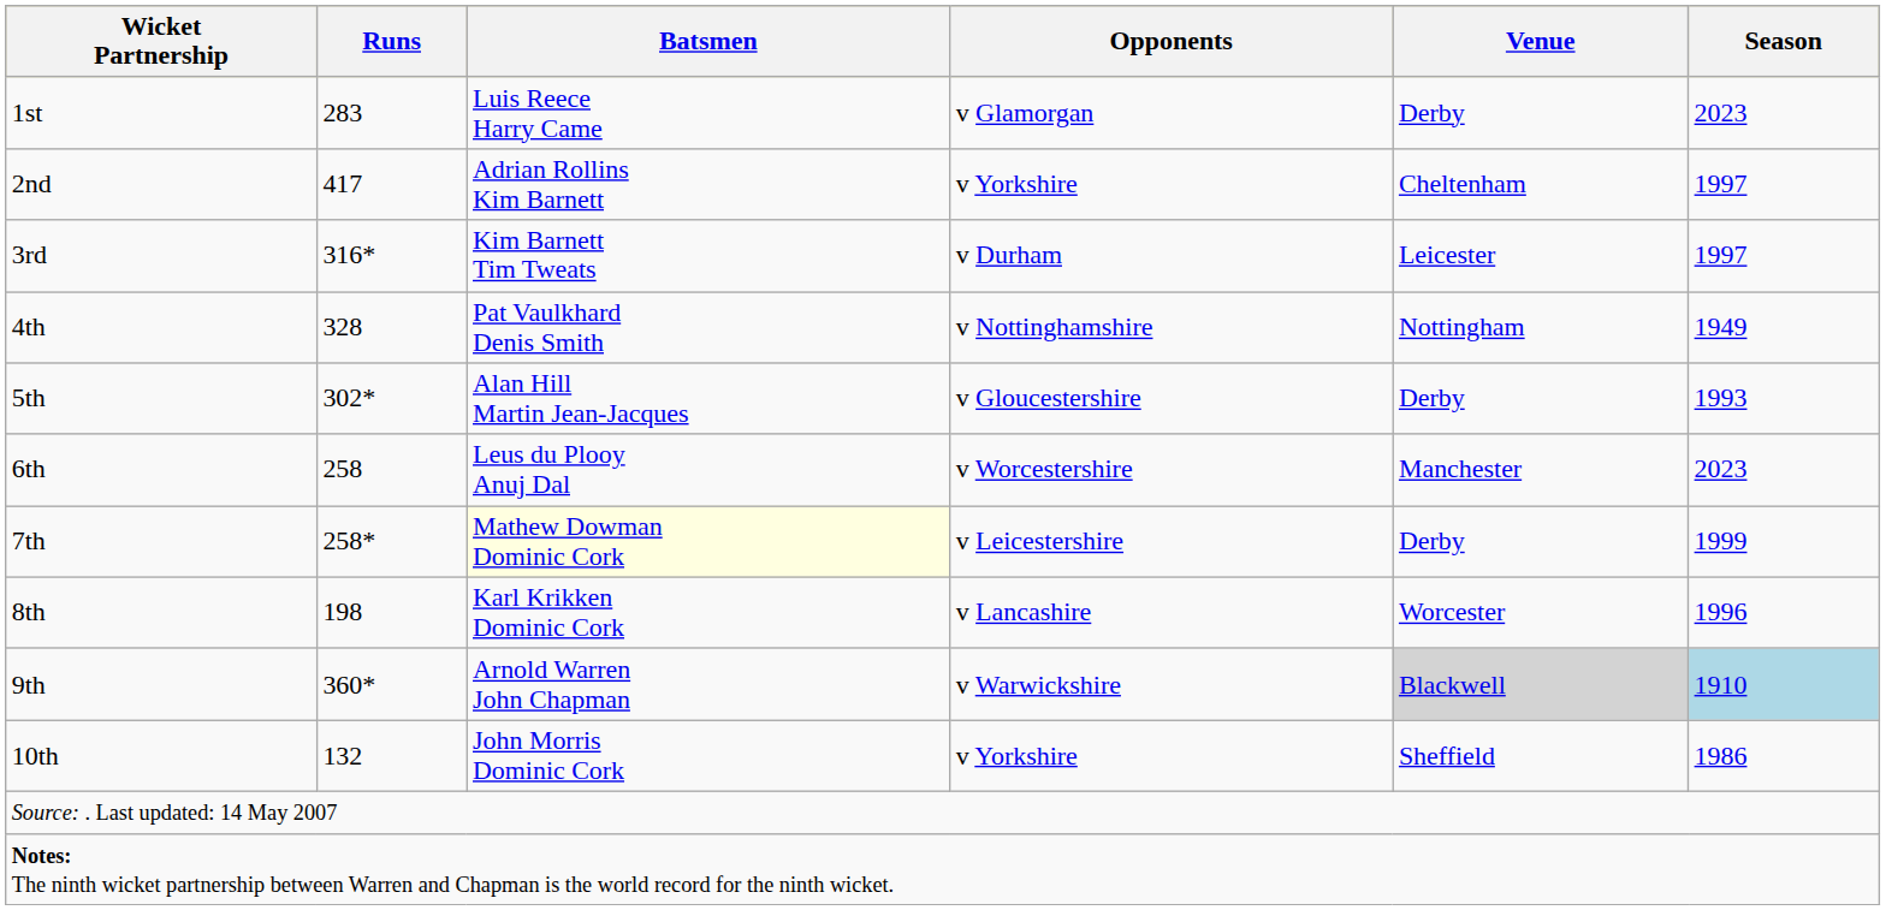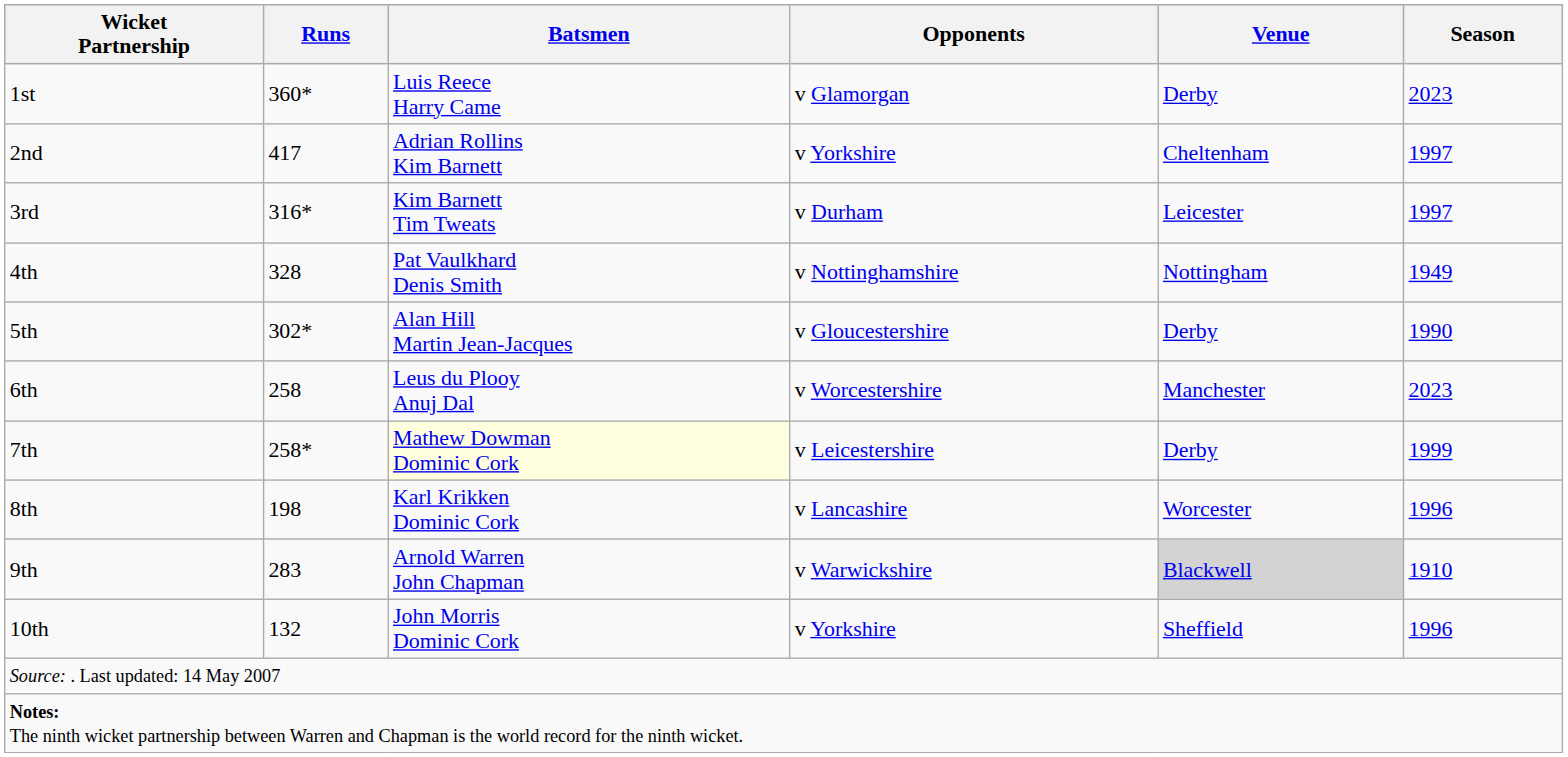 <table class="wikitable" width=90%>
 <tr bgcolor=#bdb76b>
 <th>Wicket<br>Partnership</th>
 <th><a href='#'>Runs</a></th>
 <th><a href='#'>Batsmen</a></th>
 <th>Opponents</th>
 <th><a href='#'>Venue</a></th>
 <th>Season</th>
 </tr>
 <tr>
 <td>1st</td>
-<td>283</td>
+<td>360*</td>
 <td> <a href='#'>Luis Reece</a><br> <a href='#'>Harry Came</a></td>
 <td>v <a href='#'>Glamorgan</a></td>
 <td><a href='#'>Derby</a></td>
 <td><a href='#'>2023</a></td>
 </tr>
 <tr>
 <td>2nd</td>
 <td>417</td>
 <td> <a href='#'>Adrian Rollins</a><br> <a href='#'>Kim Barnett</a></td>
 <td>v <a href='#'>Yorkshire</a></td>
 <td><a href='#'>Cheltenham</a></td>
 <td><a href='#'>1997</a></td>
 </tr>
 <tr>
 <td>3rd</td>
 <td>316*</td>
 <td> <a href='#'>Kim Barnett</a><br> <a href='#'>Tim Tweats</a></td>
 <td>v <a href='#'>Durham</a></td>
 <td><a href='#'>Leicester</a></td>
 <td><a href='#'>1997</a></td>
 </tr>
 <tr>
 <td>4th</td>
 <td>328</td>
 <td> <a href='#'>Pat Vaulkhard</a><br> <a href='#'>Denis Smith</a></td>
 <td>v <a href='#'>Nottinghamshire</a></td>
 <td><a href='#'>Nottingham</a></td>
 <td><a href='#'>1949</a></td>
 </tr>
 <tr>
 <td>5th</td>
 <td>302*</td>
 <td> <a href='#'>Alan Hill</a><br> <a href='#'>Martin Jean-Jacques</a></td>
 <td>v <a href='#'>Gloucestershire</a></td>
 <td><a href='#'>Derby</a></td>
-<td><a href='#'>1993</a></td>
+<td><a href='#'>1990</a></td>
 </tr>
 <tr>
 <td>6th</td>
 <td>258</td>
 <td> <a href='#'>Leus du Plooy</a><br> <a href='#'>Anuj Dal</a></td>
 <td>v <a href='#'>Worcestershire</a></td>
 <td><a href='#'>Manchester</a></td>
 <td><a href='#'>2023</a></td>
 </tr>
 <tr>
 <td>7th</td>
 <td>258*</td>
 <td style="background: lightyellow;"> <a href='#'>Mathew Dowman</a><br> <a href='#'>Dominic Cork</a></td>
 <td>v <a href='#'>Leicestershire</a></td>
 <td><a href='#'>Derby</a></td>
 <td><a href='#'>1999</a></td>
 </tr>
 <tr>
 <td>8th</td>
 <td>198</td>
 <td> <a href='#'>Karl Krikken</a><br> <a href='#'>Dominic Cork</a></td>
 <td>v <a href='#'>Lancashire</a></td>
 <td><a href='#'>Worcester</a></td>
 <td><a href='#'>1996</a></td>
 </tr>
 <tr>
 <td>9th</td>
-<td>360*</td>
+<td>283</td>
 <td> <a href='#'>Arnold Warren</a><br> <a href='#'>John Chapman</a></td>
 <td>v <a href='#'>Warwickshire</a></td>
 <td style="background: lightgrey;"><a href='#'>Blackwell</a></td>
-<td style="background: lightblue;"><a href='#'>1910</a></td>
+<td><a href='#'>1910</a></td>
 </tr>
 <tr>
 <td>10th</td>
 <td>132</td>
 <td> <a href='#'>John Morris</a><br> <a href='#'>Dominic Cork</a></td>
 <td>v <a href='#'>Yorkshire</a></td>
 <td><a href='#'>Sheffield</a></td>
-<td><a href='#'>1986</a></td>
+<td><a href='#'>1996</a></td>
 </tr>
 <tr>
 <td colspan=6><small><em>Source: </em>. Last updated: 14 May 2007</small></td>
 </tr>
 <tr>
 <td colspan=6><small><strong>Notes:</strong><br>The ninth wicket partnership between Warren and Chapman is the world record for the ninth wicket.</small></td>
 </tr>
 </table>
